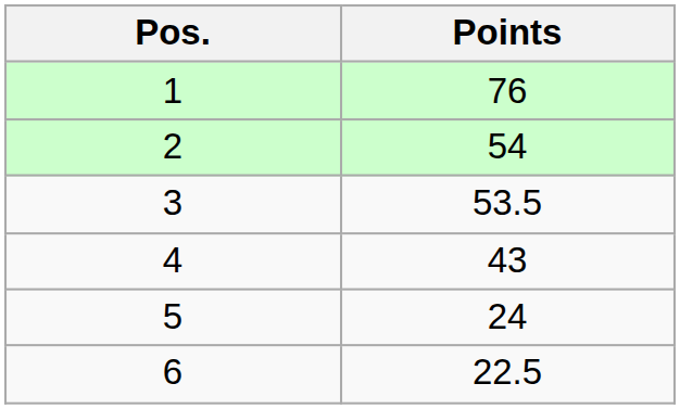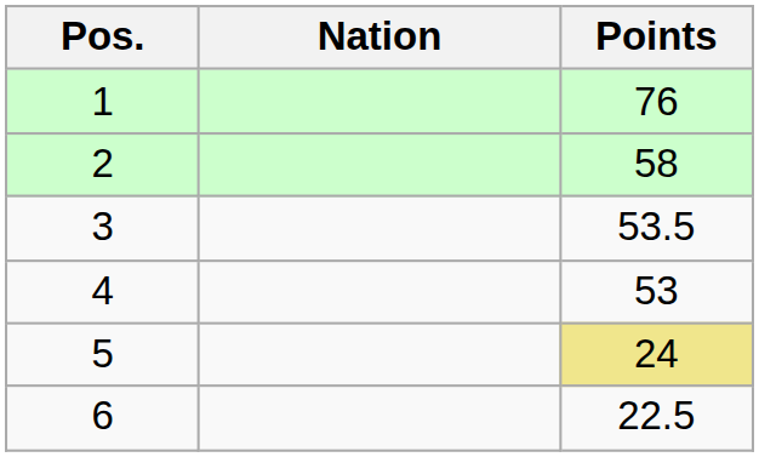 <table class="wikitable gauche" cellspacing="1" style="width:300px;">
 <tr style="background:#efefef; text-align:center;">
 <th style="width:70px;">Pos.</th>
+<th>Nation</th>
 <th style="width:70px;">Points</th>
 </tr>
 <tr style="vertical-align:top; text-align:center; background:#ccffcc;">
 <td>1</td>
+<td style="text-align:left;"></td>
 <td>76</td>
 </tr>
 <tr style="vertical-align:top; text-align:center; background:#ccffcc;">
 <td>2</td>
-<td>54</td>
+<td style="text-align:left;"></td>
+<td>58</td>
 </tr>
 <tr style="vertical-align:top; text-align:center;">
 <td>3</td>
+<td style="text-align:left;"></td>
 <td>53.5</td>
 </tr>
 <tr style="vertical-align:top; text-align:center;">
 <td>4</td>
-<td>43</td>
+<td style="text-align:left;"></td>
+<td>53</td>
 </tr>
 <tr style="vertical-align:top; text-align:center;">
 <td>5</td>
-<td>24</td>
+<td style="text-align:left;"></td>
+<td style="background: khaki;">24</td>
 </tr>
 <tr style="vertical-align:top; text-align:center;">
 <td>6</td>
+<td style="text-align:left;"></td>
 <td>22.5</td>
 </tr>
 </table>
